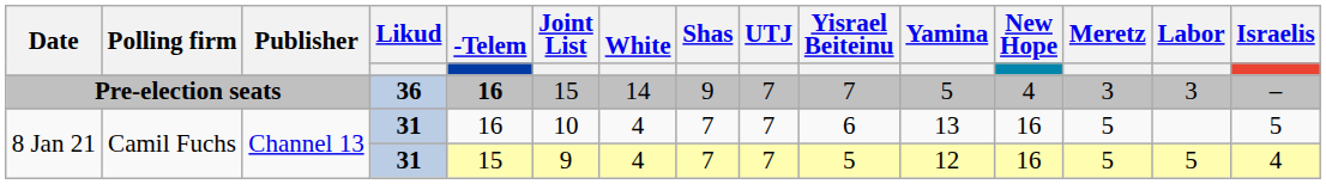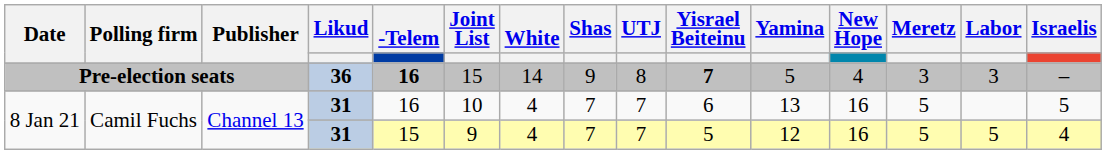 <table class="wikitable sortable" style=text-align:center;font-size:90%;line-height:13px>
 <tr>
 <th rowspan=2>Date</th>
 <th rowspan=2>Polling firm</th>
 <th rowspan=2>Publisher</th>
 <th><a href='#'>Likud</a></th>
 <th><a href='#'><br>-Telem</a></th>
 <th><a href='#'>Joint<br>List</a></th>
 <th><a href='#'><br>White</a></th>
 <th><a href='#'>Shas</a></th>
 <th><a href='#'>UTJ</a></th>
 <th><a href='#'>Yisrael<br>Beiteinu</a></th>
 <th><a href='#'>Yamina</a></th>
 <th><a href='#'>New<br>Hope</a></th>
 <th><a href='#'>Meretz</a></th>
 <th><a href='#'>Labor</a></th>
 <th><a href='#'>Israelis</a></th>
 </tr>
 <tr>
 <th style=background:></th>
 <th style=background:#003BA3></th>
 <th style=background:></th>
 <th style=background:></th>
 <th style=background:></th>
 <th style=background:></th>
 <th style=background:></th>
 <th style=background:></th>
 <th style=background:#0086AC></th>
 <th style=background:></th>
 <th style=background:></th>
 <th style=background:#EB4331></th>
 </tr>
 <tr style=background:silver>
 <td colspan=3><strong>Pre-election seats</strong></td>
 <td style=background:#BBCDE4><strong>36</strong>	</td>
 <td><strong>16					</strong></td>
 <td>15					</td>
 <td>14					</td>
 <td>9					</td>
-<td>7					</td>
-<td>7					</td>
+<td>8					</td>
+<td><strong>7					</strong></td>
 <td>5					</td>
 <td>4					</td>
 <td>3					</td>
 <td>3					</td>
 <td>–					</td>
 </tr>
 <tr>
 <td rowspan=2 data-sort-value=2021-01-08>8 Jan 21</td>
 <td rowspan=2>Camil Fuchs</td>
 <td rowspan=2><a href='#'>Channel 13</a></td>
 <td style=background:#BBCDE4><strong>31</strong>	</td>
 <td>16					</td>
 <td>10					</td>
 <td>4					</td>
 <td>7					</td>
 <td>7					</td>
 <td>6					</td>
 <td>13					</td>
 <td>16					</td>
 <td>5					</td>
 <td>			</td>
 <td>5					</td>
 </tr>
 <tr style=background:#fffdb0>
 <td style=background:#BBCDE4><strong>31</strong>	</td>
 <td>15					</td>
 <td>9					</td>
 <td>4					</td>
 <td>7					</td>
 <td>7					</td>
 <td>5					</td>
 <td>12					</td>
 <td>16					</td>
 <td>5					</td>
 <td>5					</td>
 <td>4					</td>
 </tr>
 </table>
